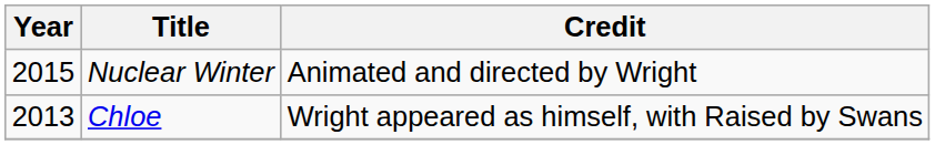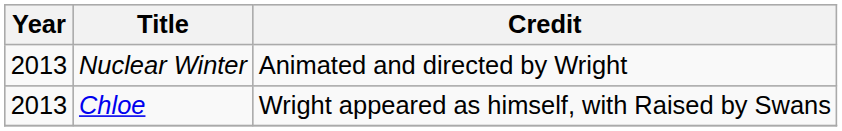 <table class="wikitable sortable">
 <tr>
 <th>Year</th>
 <th>Title</th>
 <th>Credit</th>
 </tr>
 <tr>
-<td>2015</td>
+<td>2013</td>
 <td><em>Nuclear Winter</em></td>
 <td>Animated and directed by Wright</td>
 </tr>
 <tr>
 <td>2013</td>
 <td><em><a href='#'>Chloe</a></em></td>
 <td>Wright appeared as himself, with Raised by Swans</td>
 </tr>
 <tr>
 </tr>
 </table>
